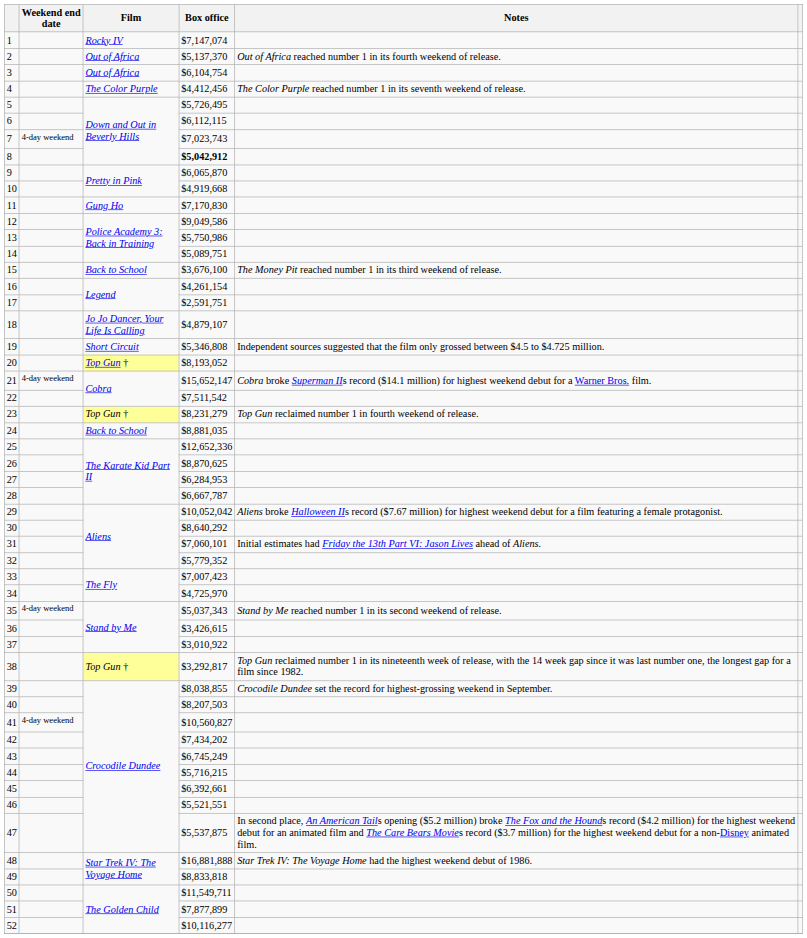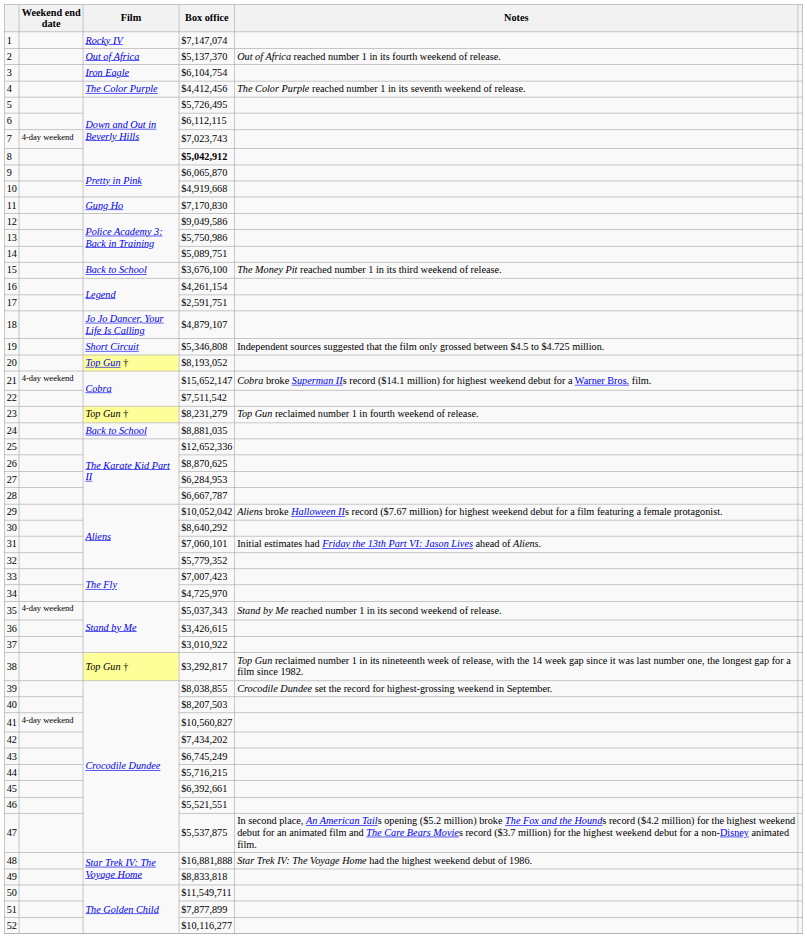 <table class="wikitable sortable">
 <tr>
 <th></th>
 <th>Weekend end date</th>
 <th>Film</th>
 <th>Box office</th>
 <th>Notes</th>
 <th class="unsortable"></th>
 </tr>
 <tr>
 <td>1</td>
 <td></td>
 <td><em><a href='#'>Rocky IV</a></em></td>
 <td>$7,147,074</td>
 <td></td>
 <td></td>
 </tr>
 <tr>
 <td>2</td>
 <td></td>
 <td><em><a href='#'>Out of Africa</a></em></td>
 <td>$5,137,370</td>
 <td><em>Out of Africa</em> reached number 1 in its fourth weekend of release.</td>
 <td></td>
 </tr>
 <tr>
 <td>3</td>
 <td></td>
-<td><em><a href='#'>Out of Africa</a></em></td>
+<td><em><a href='#'>Iron Eagle</a></em></td>
 <td>$6,104,754</td>
 <td></td>
 <td></td>
 </tr>
 <tr>
 <td>4</td>
 <td></td>
 <td><em><a href='#'>The Color Purple</a></em></td>
 <td>$4,412,456</td>
 <td><em>The Color Purple</em> reached number 1 in its seventh weekend of release.</td>
 <td></td>
 </tr>
 <tr>
 <td>5</td>
 <td></td>
 <td rowspan="4"><em><a href='#'>Down and Out in Beverly Hills</a></em></td>
 <td>$5,726,495</td>
 <td></td>
 <td></td>
 </tr>
 <tr>
 <td>6</td>
 <td></td>
 <td>$6,112,115</td>
 <td></td>
 <td></td>
 </tr>
 <tr>
 <td>7</td>
 <td><sup>4-day weekend</sup></td>
 <td>$7,023,743</td>
 <td></td>
 <td></td>
 </tr>
 <tr>
 <td>8</td>
 <td></td>
 <td><strong>$5,042,912</strong></td>
 <td></td>
 <td></td>
 </tr>
 <tr>
 <td>9</td>
 <td></td>
 <td rowspan="2"><em><a href='#'>Pretty in Pink</a></em></td>
 <td>$6,065,870</td>
 <td></td>
 <td></td>
 </tr>
 <tr>
 <td>10</td>
 <td></td>
 <td>$4,919,668</td>
 <td></td>
 <td></td>
 </tr>
 <tr>
 <td>11</td>
 <td></td>
 <td><em><a href='#'>Gung Ho</a></em></td>
 <td>$7,170,830</td>
 <td></td>
 <td></td>
 </tr>
 <tr>
 <td>12</td>
 <td></td>
 <td rowspan="3"><em><a href='#'>Police Academy 3: Back in Training</a></em></td>
 <td>$9,049,586</td>
 <td></td>
 <td></td>
 </tr>
 <tr>
 <td>13</td>
 <td></td>
 <td>$5,750,986</td>
 <td></td>
 <td></td>
 </tr>
 <tr>
 <td>14</td>
 <td></td>
 <td>$5,089,751</td>
 <td></td>
 <td></td>
 </tr>
 <tr>
 <td>15</td>
 <td></td>
 <td><em><a href='#'>Back to School</a></em></td>
 <td>$3,676,100</td>
 <td><em>The Money Pit</em> reached number 1 in its third weekend of release.</td>
 <td></td>
 </tr>
 <tr>
 <td>16</td>
 <td></td>
 <td rowspan="2"><em><a href='#'>Legend</a></em></td>
 <td>$4,261,154</td>
 <td></td>
 <td></td>
 </tr>
 <tr>
 <td>17</td>
 <td></td>
 <td>$2,591,751</td>
 <td></td>
 <td></td>
 </tr>
 <tr>
 <td>18</td>
 <td></td>
 <td><em><a href='#'>Jo Jo Dancer, Your Life Is Calling</a></em></td>
 <td>$4,879,107</td>
 <td></td>
 <td></td>
 </tr>
 <tr>
 <td>19</td>
 <td></td>
 <td><em><a href='#'>Short Circuit</a></em></td>
 <td>$5,346,808</td>
 <td>Independent sources suggested that the film only grossed between $4.5 to $4.725 million.</td>
 <td></td>
 </tr>
 <tr>
 <td>20</td>
 <td></td>
 <td style="background-color:#FFFF99"><em><a href='#'>Top Gun</a></em> †</td>
 <td>$8,193,052</td>
 <td></td>
 <td></td>
 </tr>
 <tr>
 <td>21</td>
 <td><sup>4-day weekend</sup></td>
 <td rowspan="2"><em><a href='#'>Cobra</a></em></td>
 <td>$15,652,147</td>
 <td><em>Cobra</em> broke <em><a href='#'>Superman II</a></em>s record ($14.1 million) for highest weekend debut for a <a href='#'>Warner Bros.</a> film.</td>
 <td></td>
 </tr>
 <tr>
 <td>22</td>
 <td></td>
 <td>$7,511,542</td>
 <td></td>
 <td></td>
 </tr>
 <tr |>
 <td>23</td>
 <td></td>
 <td style="background-color:#FFFF99"><em>Top Gun</em> †</td>
 <td>$8,231,279</td>
 <td><em>Top Gun</em> reclaimed number 1 in fourth weekend of release.</td>
 <td></td>
 </tr>
 <tr>
 <td>24</td>
 <td></td>
 <td><em><a href='#'>Back to School</a></em></td>
 <td>$8,881,035</td>
 <td></td>
 <td></td>
 </tr>
 <tr>
 <td>25</td>
 <td></td>
 <td rowspan="4"><em><a href='#'>The Karate Kid Part II</a></em></td>
 <td>$12,652,336</td>
 <td></td>
 <td></td>
 </tr>
 <tr>
 <td>26</td>
 <td></td>
 <td>$8,870,625</td>
 <td></td>
 <td></td>
 </tr>
 <tr>
 <td>27</td>
 <td></td>
 <td>$6,284,953</td>
 <td></td>
 <td></td>
 </tr>
 <tr>
 <td>28</td>
 <td></td>
 <td>$6,667,787</td>
 <td></td>
 <td></td>
 </tr>
 <tr>
 <td>29</td>
 <td></td>
 <td rowspan="4"><em><a href='#'>Aliens</a></em></td>
 <td>$10,052,042</td>
 <td><em>Aliens</em> broke <em><a href='#'>Halloween II</a></em>s record ($7.67 million) for highest weekend debut for a film featuring a female protagonist.</td>
 <td></td>
 </tr>
 <tr>
 <td>30</td>
 <td></td>
 <td>$8,640,292</td>
 <td></td>
 <td></td>
 </tr>
 <tr>
 <td>31</td>
 <td></td>
 <td>$7,060,101</td>
 <td>Initial estimates had <em><a href='#'>Friday the 13th Part VI: Jason Lives</a></em> ahead of <em>Aliens</em>.</td>
 <td></td>
 </tr>
 <tr>
 <td>32</td>
 <td></td>
 <td>$5,779,352</td>
 <td></td>
 <td></td>
 </tr>
 <tr>
 <td>33</td>
 <td></td>
 <td rowspan="2"><em><a href='#'>The Fly</a></em></td>
 <td>$7,007,423</td>
 <td></td>
 <td></td>
 </tr>
 <tr>
 <td>34</td>
 <td></td>
 <td>$4,725,970</td>
 <td></td>
 <td></td>
 </tr>
 <tr>
 <td>35</td>
 <td><sup>4-day weekend</sup></td>
 <td rowspan="3"><em><a href='#'>Stand by Me</a></em></td>
 <td>$5,037,343</td>
 <td><em>Stand by Me</em> reached number 1 in its second weekend of release.</td>
 <td></td>
 </tr>
 <tr>
 <td>36</td>
 <td></td>
 <td>$3,426,615</td>
 <td></td>
 <td></td>
 </tr>
 <tr>
 <td>37</td>
 <td></td>
 <td>$3,010,922</td>
 <td></td>
 <td></td>
 </tr>
 <tr>
 <td>38</td>
 <td></td>
 <td style="background-color:#FFFF99"><em>Top Gun</em> †</td>
 <td>$3,292,817</td>
 <td><em>Top Gun</em> reclaimed number 1 in its nineteenth week of release, with the 14 week gap since it was last number one, the longest gap for a film since 1982.</td>
 <td></td>
 </tr>
 <tr>
 <td>39</td>
 <td></td>
 <td rowspan="9"><em><a href='#'>Crocodile Dundee</a></em></td>
 <td>$8,038,855</td>
 <td><em>Crocodile Dundee</em> set the record for highest-grossing weekend in September.</td>
 <td></td>
 </tr>
 <tr>
 <td>40</td>
 <td></td>
 <td>$8,207,503</td>
 <td></td>
 <td></td>
 </tr>
 <tr>
 <td>41</td>
 <td><sup>4-day weekend</sup></td>
 <td>$10,560,827</td>
 <td></td>
 <td></td>
 </tr>
 <tr>
 <td>42</td>
 <td></td>
 <td>$7,434,202</td>
 <td></td>
 <td></td>
 </tr>
 <tr>
 <td>43</td>
 <td></td>
 <td>$6,745,249</td>
 <td></td>
 <td></td>
 </tr>
 <tr>
 <td>44</td>
 <td></td>
 <td>$5,716,215</td>
 <td></td>
 <td></td>
 </tr>
 <tr>
 <td>45</td>
 <td></td>
 <td>$6,392,661</td>
 <td></td>
 <td></td>
 </tr>
 <tr>
 <td>46</td>
 <td></td>
 <td>$5,521,551</td>
 <td></td>
 <td></td>
 </tr>
 <tr>
 <td>47</td>
 <td></td>
 <td>$5,537,875</td>
 <td>In second place, <em><a href='#'>An American Tail</a></em>s opening ($5.2 million) broke <em><a href='#'>The Fox and the Hound</a></em>s record ($4.2 million) for the highest weekend debut for an animated film and <em><a href='#'>The Care Bears Movie</a></em>s record ($3.7 million) for the highest weekend debut for a non-<a href='#'>Disney</a> animated film.</td>
 <td></td>
 </tr>
 <tr>
 <td>48</td>
 <td></td>
 <td rowspan="2"><em><a href='#'>Star Trek IV: The Voyage Home</a></em></td>
 <td>$16,881,888</td>
 <td><em>Star Trek IV: The Voyage Home</em> had the highest weekend debut of 1986.</td>
 <td></td>
 </tr>
 <tr>
 <td>49</td>
 <td></td>
 <td>$8,833,818</td>
 <td></td>
 <td></td>
 </tr>
 <tr>
 <td>50</td>
 <td></td>
 <td rowspan="3"><em><a href='#'>The Golden Child</a></em></td>
 <td>$11,549,711</td>
 <td></td>
 <td></td>
 </tr>
 <tr>
 <td>51</td>
 <td></td>
 <td>$7,877,899</td>
 <td></td>
 <td></td>
 </tr>
 <tr>
 <td>52</td>
 <td></td>
 <td>$10,116,277</td>
 <td></td>
 <td></td>
 </tr>
 <tr>
 </tr>
 </table>
